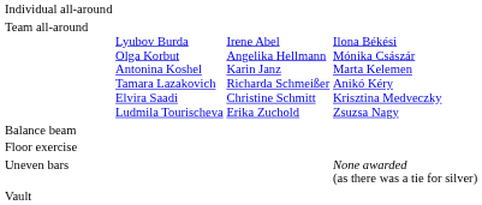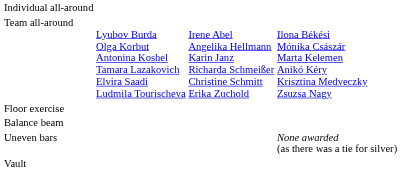 <table>
 <tr valign="top">
 <td>Individual all-around<br></td>
 <td></td>
 <td></td>
 <td></td>
 </tr>
 <tr valign="top">
 <td>Team all-around<br></td>
 <td><br><a href='#'>Lyubov Burda</a><br><a href='#'>Olga Korbut</a><br><a href='#'>Antonina Koshel</a><br><a href='#'>Tamara Lazakovich</a><br><a href='#'>Elvira Saadi</a><br><a href='#'>Ludmila Tourischeva</a></td>
 <td><br><a href='#'>Irene Abel</a><br><a href='#'>Angelika Hellmann</a><br><a href='#'>Karin Janz</a><br><a href='#'>Richarda Schmeißer</a><br><a href='#'>Christine Schmitt</a><br><a href='#'>Erika Zuchold</a></td>
 <td><br><a href='#'>Ilona Békési</a><br><a href='#'>Mónika Császár</a><br><a href='#'>Marta Kelemen</a><br><a href='#'>Anikó Kéry</a><br><a href='#'>Krisztina Medveczky</a><br><a href='#'>Zsuzsa Nagy</a></td>
 </tr>
 <tr valign="top">
-<td>Balance beam<br></td>
+<td>Floor exercise<br></td>
 <td></td>
 <td></td>
 <td></td>
 </tr>
 <tr valign="top">
-<td>Floor exercise<br></td>
+<td>Balance beam<br></td>
 <td></td>
 <td></td>
 <td></td>
 </tr>
 <tr valign="top">
 <td rowspan=2>Uneven bars<br></td>
 <td rowspan=2></td>
 <td></td>
 <td rowspan=2><em>None awarded</em><br>(as there was a tie for silver)</td>
 </tr>
 <tr>
 <td></td>
 </tr>
 <tr valign="top">
 <td>Vault<br></td>
 <td></td>
 <td></td>
 <td></td>
 </tr>
 </table>
